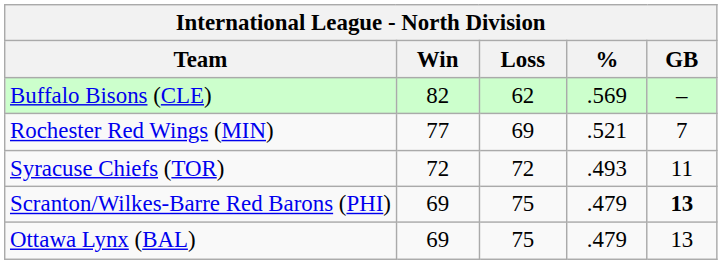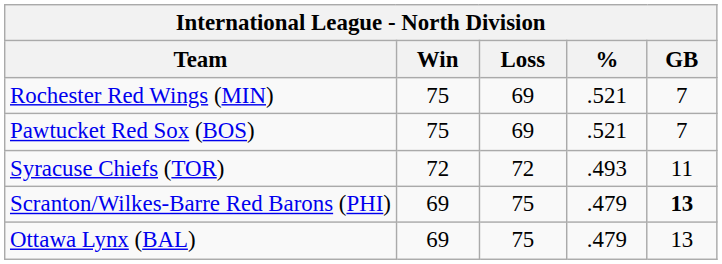 <table class="wikitable">
 <tr>
 <th colspan="5">International League - North Division</th>
 </tr>
 <tr>
 <th width="55%">Team</th>
 <th>Win</th>
 <th>Loss</th>
 <th>%</th>
 <th>GB</th>
 </tr>
-<tr align=center bgcolor=ccffcc>
-<td align=left><a href='#'>Buffalo Bisons</a> (<a href='#'>CLE</a>)</td>
-<td>82</td>
-<td>62</td>
-<td>.569</td>
-<td>–</td>
+<tr align=center>
+<td align=left><a href='#'>Rochester Red Wings</a> (<a href='#'>MIN</a>)</td>
+<td>75</td>
+<td>69</td>
+<td>.521</td>
+<td>7</td>
 </tr>
 <tr align=center>
-<td align=left><a href='#'>Rochester Red Wings</a> (<a href='#'>MIN</a>)</td>
-<td>77</td>
+<td align=left><a href='#'>Pawtucket Red Sox</a> (<a href='#'>BOS</a>)</td>
+<td>75</td>
 <td>69</td>
 <td>.521</td>
 <td>7</td>
 </tr>
 <tr align=center>
 <td align=left><a href='#'>Syracuse Chiefs</a> (<a href='#'>TOR</a>)</td>
 <td>72</td>
 <td>72</td>
 <td>.493</td>
 <td>11</td>
 </tr>
 <tr align=center>
 <td align=left><a href='#'>Scranton/Wilkes-Barre Red Barons</a>  (<a href='#'>PHI</a>)</td>
 <td>69</td>
 <td>75</td>
 <td>.479</td>
 <td><strong>13</strong></td>
 </tr>
 <tr align=center>
 <td align=left><a href='#'>Ottawa Lynx</a> (<a href='#'>BAL</a>)</td>
 <td>69</td>
 <td>75</td>
 <td>.479</td>
 <td>13</td>
 </tr>
 </table>
